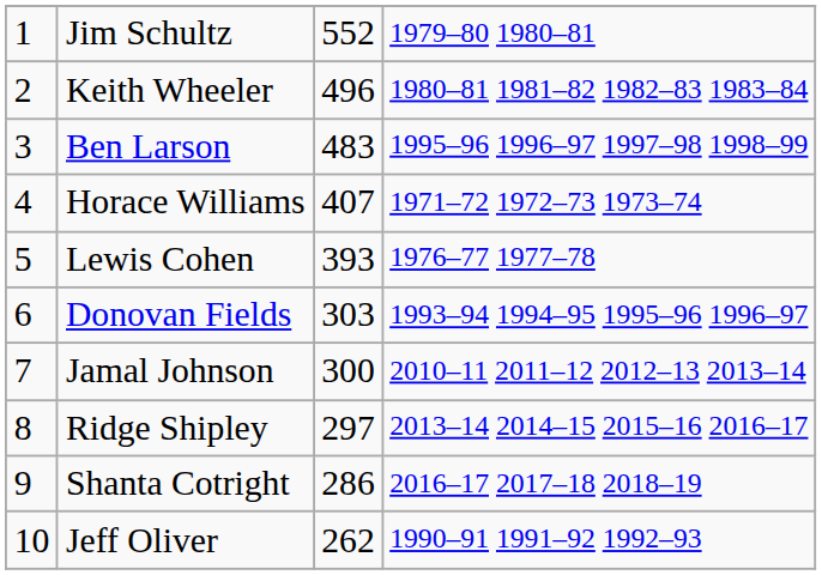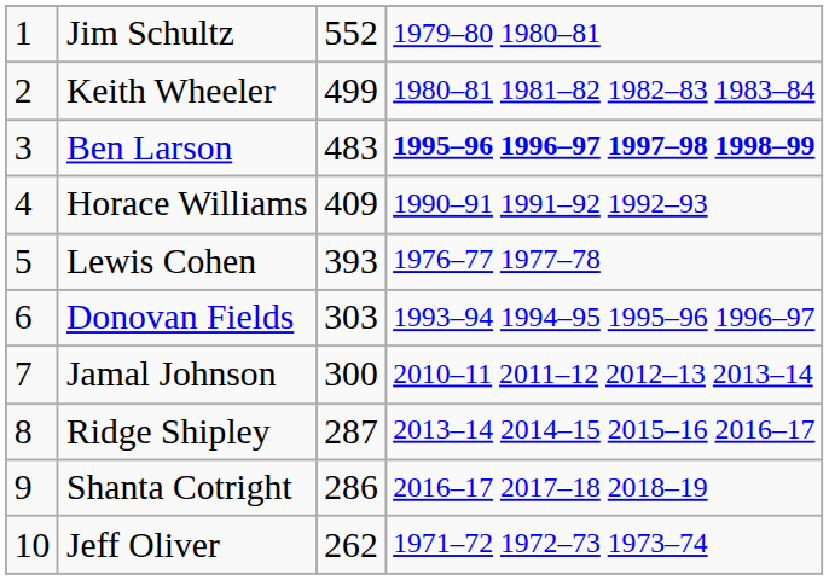 <table class="wikitable">
 <tr>
 </tr>
 <tr>
 <td>1</td>
 <td>Jim Schultz</td>
 <td>552</td>
 <td style="font-size:80%;"><a href='#'>1979–80</a> <a href='#'>1980–81</a></td>
 </tr>
 <tr>
 <td>2</td>
 <td>Keith Wheeler</td>
-<td>496</td>
+<td>499</td>
 <td style="font-size:80%;"><a href='#'>1980–81</a> <a href='#'>1981–82</a> <a href='#'>1982–83</a> <a href='#'>1983–84</a></td>
 </tr>
 <tr>
 <td>3</td>
 <td><a href='#'>Ben Larson</a></td>
 <td>483</td>
-<td style="font-size:80%;"><a href='#'>1995–96</a> <a href='#'>1996–97</a> <a href='#'>1997–98</a> <a href='#'>1998–99</a></td>
+<td style="font-size:80%;"><strong><a href='#'>1995–96</a> <a href='#'>1996–97</a> <a href='#'>1997–98</a> <a href='#'>1998–99</a></strong></td>
 </tr>
 <tr>
 <td>4</td>
 <td>Horace Williams</td>
-<td>407</td>
-<td style="font-size:80%;"><a href='#'>1971–72</a> <a href='#'>1972–73</a> <a href='#'>1973–74</a></td>
+<td>409</td>
+<td style="font-size:80%;"><a href='#'>1990–91</a> <a href='#'>1991–92</a> <a href='#'>1992–93</a></td>
 </tr>
 <tr>
 <td>5</td>
 <td>Lewis Cohen</td>
 <td>393</td>
 <td style="font-size:80%;"><a href='#'>1976–77</a> <a href='#'>1977–78</a></td>
 </tr>
 <tr>
 <td>6</td>
 <td><a href='#'>Donovan Fields</a></td>
 <td>303</td>
 <td style="font-size:80%;"><a href='#'>1993–94</a> <a href='#'>1994–95</a> <a href='#'>1995–96</a> <a href='#'>1996–97</a></td>
 </tr>
 <tr>
 <td>7</td>
 <td>Jamal Johnson</td>
 <td>300</td>
 <td style="font-size:80%;"><a href='#'>2010–11</a> <a href='#'>2011–12</a> <a href='#'>2012–13</a> <a href='#'>2013–14</a></td>
 </tr>
 <tr>
 <td>8</td>
 <td>Ridge Shipley</td>
-<td>297</td>
+<td>287</td>
 <td style="font-size:80%;"><a href='#'>2013–14</a> <a href='#'>2014–15</a> <a href='#'>2015–16</a> <a href='#'>2016–17</a></td>
 </tr>
 <tr>
 <td>9</td>
 <td>Shanta Cotright</td>
 <td>286</td>
 <td style="font-size:80%;"><a href='#'>2016–17</a> <a href='#'>2017–18</a> <a href='#'>2018–19</a></td>
 </tr>
 <tr>
 <td>10</td>
 <td>Jeff Oliver</td>
 <td>262</td>
-<td style="font-size:80%;"><a href='#'>1990–91</a> <a href='#'>1991–92</a> <a href='#'>1992–93</a></td>
+<td style="font-size:80%;"><a href='#'>1971–72</a> <a href='#'>1972–73</a> <a href='#'>1973–74</a></td>
 </tr>
 </table>
